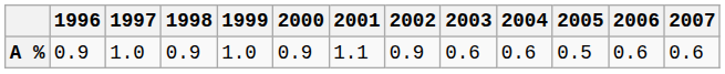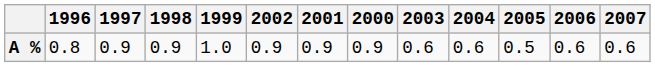 <table class="wikitable">
 <tr>
 <th></th>
 <th>1996</th>
 <th>1997</th>
 <th>1998</th>
 <th>1999</th>
+<th>2002</th>
+<th>2001</th>
 <th>2000</th>
-<th>2001</th>
-<th>2002</th>
 <th>2003</th>
 <th>2004</th>
 <th>2005</th>
 <th>2006</th>
 <th>2007</th>
 </tr>
 <tr>
 <th>A %</th>
+<td>0.8</td>
+<td>0.9</td>
 <td>0.9</td>
 <td>1.0</td>
 <td>0.9</td>
-<td>1.0</td>
 <td>0.9</td>
-<td>1.1</td>
 <td>0.9</td>
 <td>0.6</td>
 <td>0.6</td>
 <td>0.5</td>
 <td>0.6</td>
 <td>0.6</td>
 </tr>
 </table>
